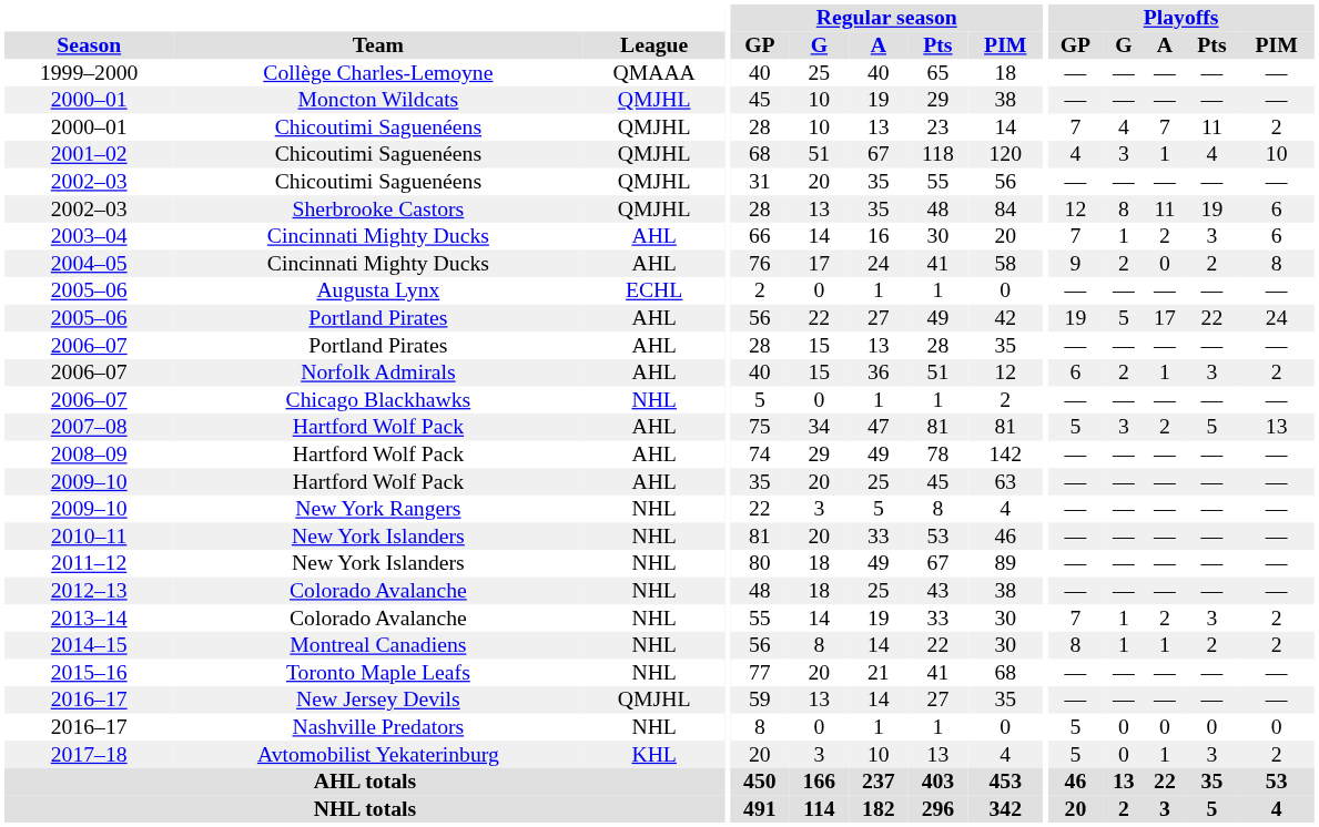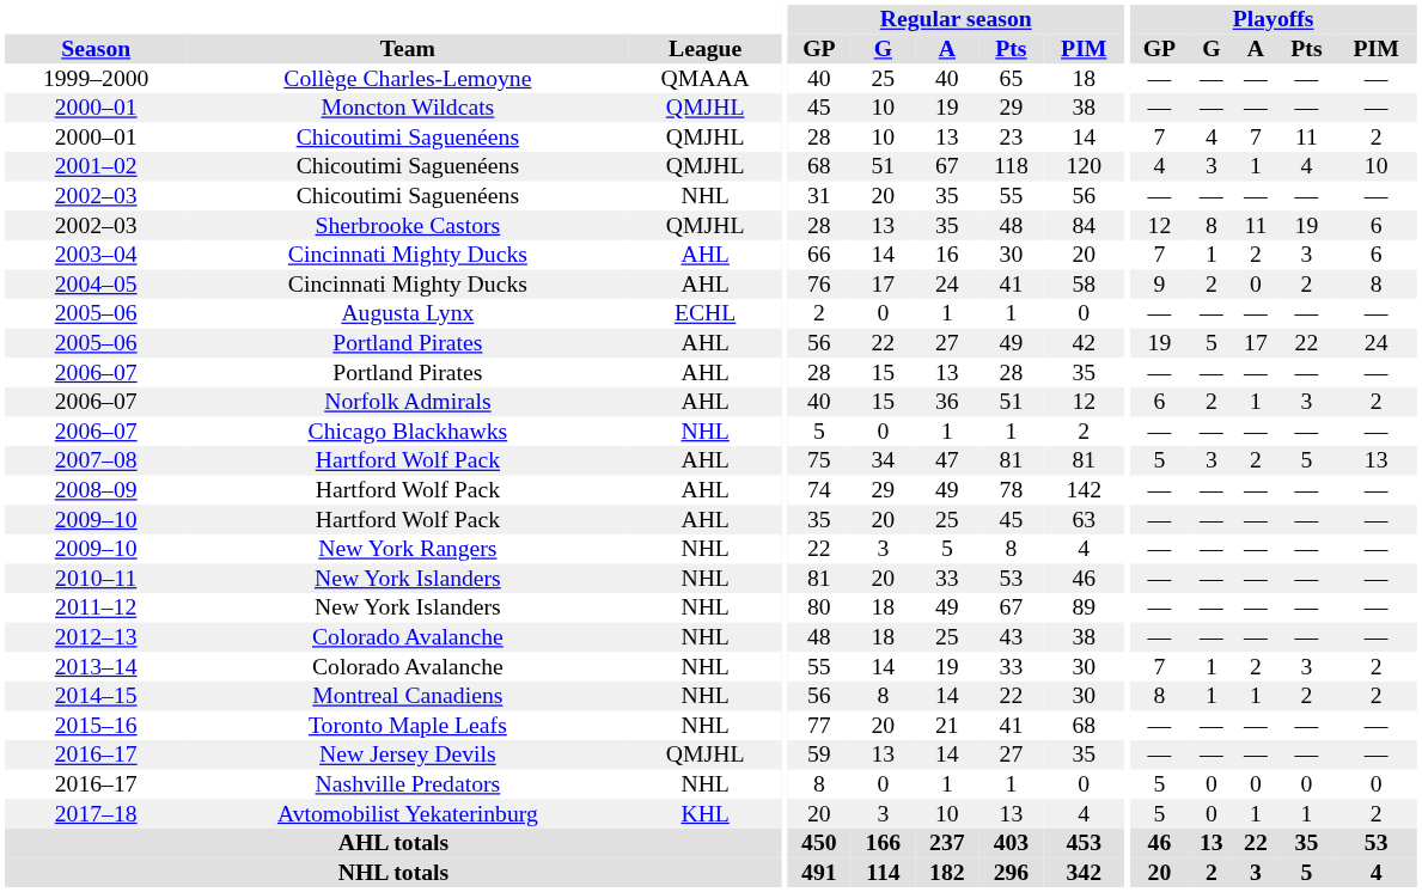 <table border="0" cellpadding="1" cellspacing="0" style="text-align:center; width:60em">
 <tr bgcolor="#e0e0e0">
 <th colspan="3" bgcolor="#ffffff"></th>
 <th rowspan="99" bgcolor="#ffffff"></th>
 <th colspan="5"><a href='#'>Regular season</a></th>
 <th rowspan="99" bgcolor="#ffffff"></th>
 <th colspan="5"><a href='#'>Playoffs</a></th>
 </tr>
 <tr bgcolor="#e0e0e0">
 <th><a href='#'>Season</a></th>
 <th>Team</th>
 <th>League</th>
 <th>GP</th>
 <th><a href='#'>G</a></th>
 <th><a href='#'>A</a></th>
 <th><a href='#'>Pts</a></th>
 <th><a href='#'>PIM</a></th>
 <th>GP</th>
 <th>G</th>
 <th>A</th>
 <th>Pts</th>
 <th>PIM</th>
 </tr>
 <tr>
 <td>1999–2000</td>
 <td><a href='#'>Collège Charles-Lemoyne</a></td>
 <td>QMAAA</td>
 <td>40</td>
 <td>25</td>
 <td>40</td>
 <td>65</td>
 <td>18</td>
 <td>—</td>
 <td>—</td>
 <td>—</td>
 <td>—</td>
 <td>—</td>
 </tr>
 <tr bgcolor="#f0f0f0">
 <td><a href='#'>2000–01</a></td>
 <td><a href='#'>Moncton Wildcats</a></td>
 <td><a href='#'>QMJHL</a></td>
 <td>45</td>
 <td>10</td>
 <td>19</td>
 <td>29</td>
 <td>38</td>
 <td>—</td>
 <td>—</td>
 <td>—</td>
 <td>—</td>
 <td>—</td>
 </tr>
 <tr>
 <td>2000–01</td>
 <td><a href='#'>Chicoutimi Saguenéens</a></td>
 <td>QMJHL</td>
 <td>28</td>
 <td>10</td>
 <td>13</td>
 <td>23</td>
 <td>14</td>
 <td>7</td>
 <td>4</td>
 <td>7</td>
 <td>11</td>
 <td>2</td>
 </tr>
 <tr bgcolor="#f0f0f0">
 <td><a href='#'>2001–02</a></td>
 <td>Chicoutimi Saguenéens</td>
 <td>QMJHL</td>
 <td>68</td>
 <td>51</td>
 <td>67</td>
 <td>118</td>
 <td>120</td>
 <td>4</td>
 <td>3</td>
 <td>1</td>
 <td>4</td>
 <td>10</td>
 </tr>
 <tr>
 <td><a href='#'>2002–03</a></td>
 <td>Chicoutimi Saguenéens</td>
-<td>QMJHL</td>
+<td>NHL</td>
 <td>31</td>
 <td>20</td>
 <td>35</td>
 <td>55</td>
 <td>56</td>
 <td>—</td>
 <td>—</td>
 <td>—</td>
 <td>—</td>
 <td>—</td>
 </tr>
 <tr bgcolor="#f0f0f0">
 <td>2002–03</td>
 <td><a href='#'>Sherbrooke Castors</a></td>
 <td>QMJHL</td>
 <td>28</td>
 <td>13</td>
 <td>35</td>
 <td>48</td>
 <td>84</td>
 <td>12</td>
 <td>8</td>
 <td>11</td>
 <td>19</td>
 <td>6</td>
 </tr>
 <tr>
 <td><a href='#'>2003–04</a></td>
 <td><a href='#'>Cincinnati Mighty Ducks</a></td>
 <td><a href='#'>AHL</a></td>
 <td>66</td>
 <td>14</td>
 <td>16</td>
 <td>30</td>
 <td>20</td>
 <td>7</td>
 <td>1</td>
 <td>2</td>
 <td>3</td>
 <td>6</td>
 </tr>
 <tr bgcolor="#f0f0f0">
 <td><a href='#'>2004–05</a></td>
 <td>Cincinnati Mighty Ducks</td>
 <td>AHL</td>
 <td>76</td>
 <td>17</td>
 <td>24</td>
 <td>41</td>
 <td>58</td>
 <td>9</td>
 <td>2</td>
 <td>0</td>
 <td>2</td>
 <td>8</td>
 </tr>
 <tr>
 <td><a href='#'>2005–06</a></td>
 <td><a href='#'>Augusta Lynx</a></td>
 <td><a href='#'>ECHL</a></td>
 <td>2</td>
 <td>0</td>
 <td>1</td>
 <td>1</td>
 <td>0</td>
 <td>—</td>
 <td>—</td>
 <td>—</td>
 <td>—</td>
 <td>—</td>
 </tr>
 <tr bgcolor="#f0f0f0">
 <td><a href='#'>2005–06</a></td>
 <td><a href='#'>Portland Pirates</a></td>
 <td>AHL</td>
 <td>56</td>
 <td>22</td>
 <td>27</td>
 <td>49</td>
 <td>42</td>
 <td>19</td>
 <td>5</td>
 <td>17</td>
 <td>22</td>
 <td>24</td>
 </tr>
 <tr>
 <td><a href='#'>2006–07</a></td>
 <td>Portland Pirates</td>
 <td>AHL</td>
 <td>28</td>
 <td>15</td>
 <td>13</td>
 <td>28</td>
 <td>35</td>
 <td>—</td>
 <td>—</td>
 <td>—</td>
 <td>—</td>
 <td>—</td>
 </tr>
 <tr bgcolor="#f0f0f0">
 <td>2006–07</td>
 <td><a href='#'>Norfolk Admirals</a></td>
 <td>AHL</td>
 <td>40</td>
 <td>15</td>
 <td>36</td>
 <td>51</td>
 <td>12</td>
 <td>6</td>
 <td>2</td>
 <td>1</td>
 <td>3</td>
 <td>2</td>
 </tr>
 <tr>
 <td><a href='#'>2006–07</a></td>
 <td><a href='#'>Chicago Blackhawks</a></td>
 <td><a href='#'>NHL</a></td>
 <td>5</td>
 <td>0</td>
 <td>1</td>
 <td>1</td>
 <td>2</td>
 <td>—</td>
 <td>—</td>
 <td>—</td>
 <td>—</td>
 <td>—</td>
 </tr>
 <tr bgcolor="#f0f0f0">
 <td><a href='#'>2007–08</a></td>
 <td><a href='#'>Hartford Wolf Pack</a></td>
 <td>AHL</td>
 <td>75</td>
 <td>34</td>
 <td>47</td>
 <td>81</td>
 <td>81</td>
 <td>5</td>
 <td>3</td>
 <td>2</td>
 <td>5</td>
 <td>13</td>
 </tr>
 <tr>
 <td><a href='#'>2008–09</a></td>
 <td>Hartford Wolf Pack</td>
 <td>AHL</td>
 <td>74</td>
 <td>29</td>
 <td>49</td>
 <td>78</td>
 <td>142</td>
 <td>—</td>
 <td>—</td>
 <td>—</td>
 <td>—</td>
 <td>—</td>
 </tr>
 <tr bgcolor="#f0f0f0">
 <td><a href='#'>2009–10</a></td>
 <td>Hartford Wolf Pack</td>
 <td>AHL</td>
 <td>35</td>
 <td>20</td>
 <td>25</td>
 <td>45</td>
 <td>63</td>
 <td>—</td>
 <td>—</td>
 <td>—</td>
 <td>—</td>
 <td>—</td>
 </tr>
 <tr>
 <td><a href='#'>2009–10</a></td>
 <td><a href='#'>New York Rangers</a></td>
 <td>NHL</td>
 <td>22</td>
 <td>3</td>
 <td>5</td>
 <td>8</td>
 <td>4</td>
 <td>—</td>
 <td>—</td>
 <td>—</td>
 <td>—</td>
 <td>—</td>
 </tr>
 <tr bgcolor="#f0f0f0">
 <td><a href='#'>2010–11</a></td>
 <td><a href='#'>New York Islanders</a></td>
 <td>NHL</td>
 <td>81</td>
 <td>20</td>
 <td>33</td>
 <td>53</td>
 <td>46</td>
 <td>—</td>
 <td>—</td>
 <td>—</td>
 <td>—</td>
 <td>—</td>
 </tr>
 <tr>
 <td><a href='#'>2011–12</a></td>
 <td>New York Islanders</td>
 <td>NHL</td>
 <td>80</td>
 <td>18</td>
 <td>49</td>
 <td>67</td>
 <td>89</td>
 <td>—</td>
 <td>—</td>
 <td>—</td>
 <td>—</td>
 <td>—</td>
 </tr>
 <tr bgcolor="#f0f0f0">
 <td><a href='#'>2012–13</a></td>
 <td><a href='#'>Colorado Avalanche</a></td>
 <td>NHL</td>
 <td>48</td>
 <td>18</td>
 <td>25</td>
 <td>43</td>
 <td>38</td>
 <td>—</td>
 <td>—</td>
 <td>—</td>
 <td>—</td>
 <td>—</td>
 </tr>
 <tr>
 <td><a href='#'>2013–14</a></td>
 <td>Colorado Avalanche</td>
 <td>NHL</td>
 <td>55</td>
 <td>14</td>
 <td>19</td>
 <td>33</td>
 <td>30</td>
 <td>7</td>
 <td>1</td>
 <td>2</td>
 <td>3</td>
 <td>2</td>
 </tr>
 <tr bgcolor="#f0f0f0">
 <td><a href='#'>2014–15</a></td>
 <td><a href='#'>Montreal Canadiens</a></td>
 <td>NHL</td>
 <td>56</td>
 <td>8</td>
 <td>14</td>
 <td>22</td>
 <td>30</td>
 <td>8</td>
 <td>1</td>
 <td>1</td>
 <td>2</td>
 <td>2</td>
 </tr>
 <tr>
 <td><a href='#'>2015–16</a></td>
 <td><a href='#'>Toronto Maple Leafs</a></td>
 <td>NHL</td>
 <td>77</td>
 <td>20</td>
 <td>21</td>
 <td>41</td>
 <td>68</td>
 <td>—</td>
 <td>—</td>
 <td>—</td>
 <td>—</td>
 <td>—</td>
 </tr>
 <tr bgcolor="#f0f0f0">
 <td><a href='#'>2016–17</a></td>
 <td><a href='#'>New Jersey Devils</a></td>
 <td>QMJHL</td>
 <td>59</td>
 <td>13</td>
 <td>14</td>
 <td>27</td>
 <td>35</td>
 <td>—</td>
 <td>—</td>
 <td>—</td>
 <td>—</td>
 <td>—</td>
 </tr>
 <tr>
 <td>2016–17</td>
 <td><a href='#'>Nashville Predators</a></td>
 <td>NHL</td>
 <td>8</td>
 <td>0</td>
 <td>1</td>
 <td>1</td>
 <td>0</td>
 <td>5</td>
 <td>0</td>
 <td>0</td>
 <td>0</td>
 <td>0</td>
 </tr>
 <tr bgcolor="#f0f0f0">
 <td><a href='#'>2017–18</a></td>
 <td><a href='#'>Avtomobilist Yekaterinburg</a></td>
 <td><a href='#'>KHL</a></td>
 <td>20</td>
 <td>3</td>
 <td>10</td>
 <td>13</td>
 <td>4</td>
 <td>5</td>
 <td>0</td>
 <td>1</td>
-<td>3</td>
+<td>1</td>
 <td>2</td>
 </tr>
 <tr bgcolor="#e0e0e0">
 <th colspan="3">AHL totals</th>
 <th>450</th>
 <th>166</th>
 <th>237</th>
 <th>403</th>
 <th>453</th>
 <th>46</th>
 <th>13</th>
 <th>22</th>
 <th>35</th>
 <th>53</th>
 </tr>
 <tr bgcolor="#e0e0e0">
 <th colspan="3">NHL totals</th>
 <th>491</th>
 <th>114</th>
 <th>182</th>
 <th>296</th>
 <th>342</th>
 <th>20</th>
 <th>2</th>
 <th>3</th>
 <th>5</th>
 <th>4</th>
 </tr>
 </table>
